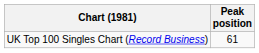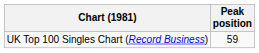 <table class="wikitable">
 <tr>
 <th>Chart (1981)</th>
 <th>Peak<br>position</th>
 </tr>
 <tr>
 <td align="left">UK Top 100 Singles Chart (<em><a href='#'>Record Business</a></em>)</td>
-<td style="text-align:center;">61</td>
+<td style="text-align:center;">59</td>
 </tr>
 </table>
